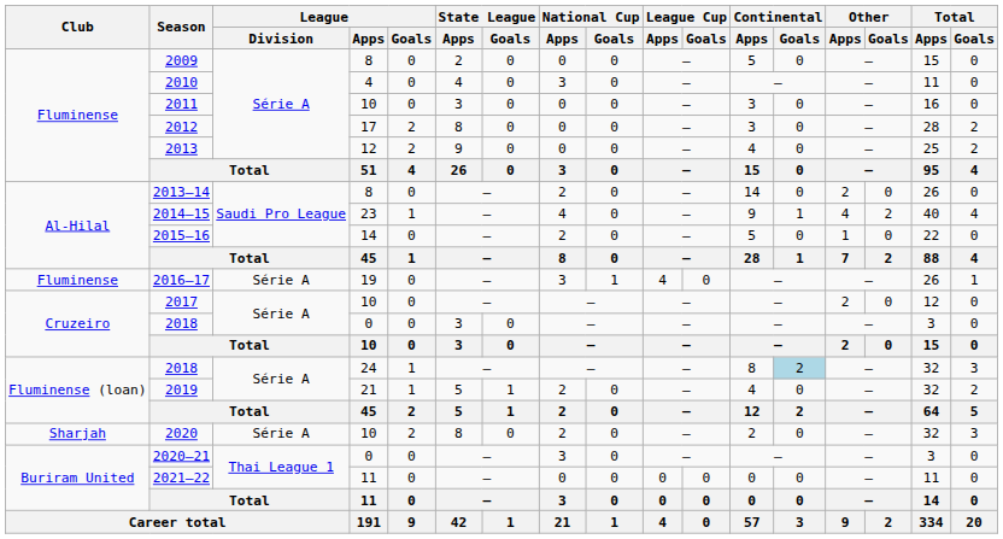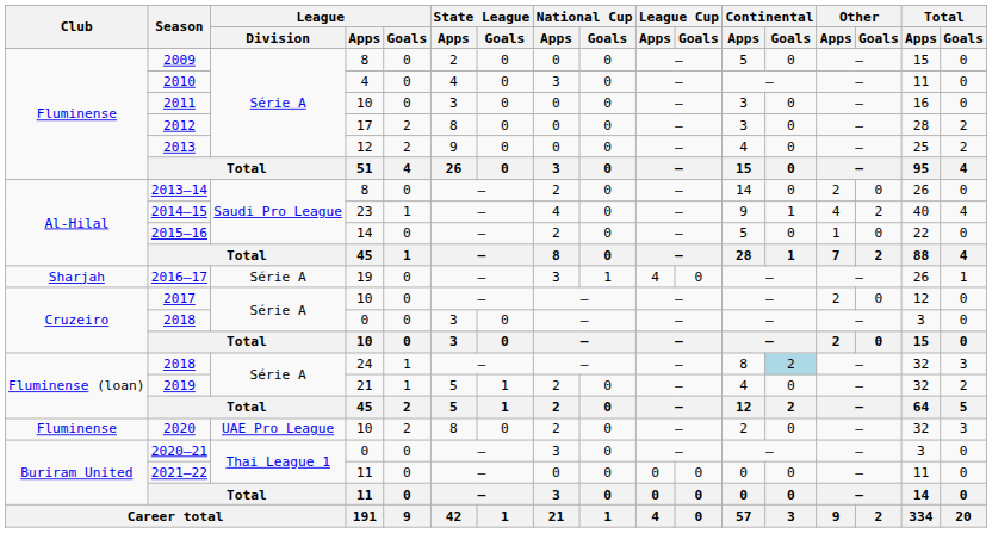 <table class="wikitable" style="text-align: center;">
 <tr>
 <th rowspan="2">Club</th>
 <th rowspan="2">Season</th>
 <th colspan="3">League</th>
 <th colspan="2">State League</th>
 <th colspan="2">National Cup</th>
 <th colspan="2">League Cup</th>
 <th colspan="2">Continental</th>
 <th colspan="2">Other</th>
 <th colspan="2">Total</th>
 </tr>
 <tr>
 <th>Division</th>
 <th>Apps</th>
 <th>Goals</th>
 <th>Apps</th>
 <th>Goals</th>
 <th>Apps</th>
 <th>Goals</th>
 <th>Apps</th>
 <th>Goals</th>
 <th>Apps</th>
 <th>Goals</th>
 <th>Apps</th>
 <th>Goals</th>
 <th>Apps</th>
 <th>Goals</th>
 </tr>
 <tr>
 <td rowspan="6"><a href='#'>Fluminense</a></td>
 <td><a href='#'>2009</a></td>
 <td rowspan="5"><a href='#'>Série A</a></td>
 <td>8</td>
 <td>0</td>
 <td>2</td>
 <td>0</td>
 <td>0</td>
 <td>0</td>
 <td colspan="2">—</td>
 <td>5</td>
 <td>0</td>
 <td colspan="2">—</td>
 <td>15</td>
 <td>0</td>
 </tr>
 <tr>
 <td><a href='#'>2010</a></td>
 <td>4</td>
 <td>0</td>
 <td>4</td>
 <td>0</td>
 <td>3</td>
 <td>0</td>
 <td colspan="2">—</td>
 <td colspan="2">—</td>
 <td colspan="2">—</td>
 <td>11</td>
 <td>0</td>
 </tr>
 <tr>
 <td><a href='#'>2011</a></td>
 <td>10</td>
 <td>0</td>
 <td>3</td>
 <td>0</td>
 <td>0</td>
 <td>0</td>
 <td colspan="2">—</td>
 <td>3</td>
 <td>0</td>
 <td colspan="2">—</td>
 <td>16</td>
 <td>0</td>
 </tr>
 <tr>
 <td><a href='#'>2012</a></td>
 <td>17</td>
 <td>2</td>
 <td>8</td>
 <td>0</td>
 <td>0</td>
 <td>0</td>
 <td colspan="2">—</td>
 <td>3</td>
 <td>0</td>
 <td colspan="2">—</td>
 <td>28</td>
 <td>2</td>
 </tr>
 <tr>
 <td><a href='#'>2013</a></td>
 <td>12</td>
 <td>2</td>
 <td>9</td>
 <td>0</td>
 <td>0</td>
 <td>0</td>
 <td colspan="2">—</td>
 <td>4</td>
 <td>0</td>
 <td colspan="2">—</td>
 <td>25</td>
 <td>2</td>
 </tr>
 <tr>
 <th colspan="2">Total</th>
 <th>51</th>
 <th>4</th>
 <th>26</th>
 <th>0</th>
 <th>3</th>
 <th>0</th>
 <th colspan="2">—</th>
 <th>15</th>
 <th>0</th>
 <th colspan="2">—</th>
 <th>95</th>
 <th>4</th>
 </tr>
 <tr>
 <td rowspan="4"><a href='#'>Al-Hilal</a></td>
 <td><a href='#'>2013–14</a></td>
 <td rowspan="3"><a href='#'>Saudi Pro League</a></td>
 <td>8</td>
 <td>0</td>
 <td colspan="2">—</td>
 <td>2</td>
 <td>0</td>
 <td colspan="2">—</td>
 <td>14</td>
 <td>0</td>
 <td>2</td>
 <td>0</td>
 <td>26</td>
 <td>0</td>
 </tr>
 <tr>
 <td><a href='#'>2014–15</a></td>
 <td>23</td>
 <td>1</td>
 <td colspan="2">—</td>
 <td>4</td>
 <td>0</td>
 <td colspan="2">—</td>
 <td>9</td>
 <td>1</td>
 <td>4</td>
 <td>2</td>
 <td>40</td>
 <td>4</td>
 </tr>
 <tr>
 <td><a href='#'>2015–16</a></td>
 <td>14</td>
 <td>0</td>
 <td colspan="2">—</td>
 <td>2</td>
 <td>0</td>
 <td colspan="2">—</td>
 <td>5</td>
 <td>0</td>
 <td>1</td>
 <td>0</td>
 <td>22</td>
 <td>0</td>
 </tr>
 <tr>
 <th colspan="2">Total</th>
 <th>45</th>
 <th>1</th>
 <th colspan="2">—</th>
 <th>8</th>
 <th>0</th>
 <th colspan="2">—</th>
 <th>28</th>
 <th>1</th>
 <th>7</th>
 <th>2</th>
 <th>88</th>
 <th>4</th>
 </tr>
 <tr>
-<td><a href='#'>Fluminense</a></td>
+<td><a href='#'>Sharjah</a></td>
 <td><a href='#'>2016–17</a></td>
 <td>Série A</td>
 <td>19</td>
 <td>0</td>
 <td colspan="2">—</td>
 <td>3</td>
 <td>1</td>
 <td>4</td>
 <td>0</td>
 <td colspan="2">—</td>
 <td colspan="2">—</td>
 <td>26</td>
 <td>1</td>
 </tr>
 <tr>
 <td rowspan="3"><a href='#'>Cruzeiro</a></td>
 <td><a href='#'>2017</a></td>
 <td rowspan="2">Série A</td>
 <td>10</td>
 <td>0</td>
 <td colspan="2">—</td>
 <td colspan="2">—</td>
 <td colspan="2">—</td>
 <td colspan="2">—</td>
 <td>2</td>
 <td>0</td>
 <td>12</td>
 <td>0</td>
 </tr>
 <tr>
 <td><a href='#'>2018</a></td>
 <td>0</td>
 <td>0</td>
 <td>3</td>
 <td>0</td>
 <td colspan="2">—</td>
 <td colspan="2">—</td>
 <td colspan="2">—</td>
 <td colspan="2">—</td>
 <td>3</td>
 <td>0</td>
 </tr>
 <tr>
 <th colspan="2">Total</th>
 <th>10</th>
 <th>0</th>
 <th>3</th>
 <th>0</th>
 <th colspan="2">—</th>
 <th colspan="2">—</th>
 <th colspan="2">—</th>
 <th>2</th>
 <th>0</th>
 <th>15</th>
 <th>0</th>
 </tr>
 <tr>
 <td rowspan="3"><a href='#'>Fluminense</a> (loan)</td>
 <td><a href='#'>2018</a></td>
 <td rowspan="2">Série A</td>
 <td>24</td>
 <td>1</td>
 <td colspan="2">—</td>
 <td colspan="2">—</td>
 <td colspan="2">—</td>
 <td>8</td>
 <td style="background: lightblue;">2</td>
 <td colspan="2">—</td>
 <td>32</td>
 <td>3</td>
 </tr>
 <tr>
 <td><a href='#'>2019</a></td>
 <td>21</td>
 <td>1</td>
 <td>5</td>
 <td>1</td>
 <td>2</td>
 <td>0</td>
 <td colspan="2">—</td>
 <td>4</td>
 <td>0</td>
 <td colspan="2">—</td>
 <td>32</td>
 <td>2</td>
 </tr>
 <tr>
 <th colspan="2">Total</th>
 <th>45</th>
 <th>2</th>
 <th>5</th>
 <th>1</th>
 <th>2</th>
 <th>0</th>
 <th colspan="2">—</th>
 <th>12</th>
 <th>2</th>
 <th colspan="2">—</th>
 <th>64</th>
 <th>5</th>
 </tr>
 <tr>
-<td><a href='#'>Sharjah</a></td>
+<td><a href='#'>Fluminense</a></td>
 <td><a href='#'>2020</a></td>
-<td>Série A</td>
+<td><a href='#'>UAE Pro League</a></td>
 <td>10</td>
 <td>2</td>
 <td>8</td>
 <td>0</td>
 <td>2</td>
 <td>0</td>
 <td colspan="2">—</td>
 <td>2</td>
 <td>0</td>
 <td colspan="2">—</td>
 <td>32</td>
 <td>3</td>
 </tr>
 <tr>
 <td rowspan="3"><a href='#'>Buriram United</a></td>
 <td><a href='#'>2020–21</a></td>
 <td rowspan="2"><a href='#'>Thai League 1</a></td>
 <td>0</td>
 <td>0</td>
 <td colspan="2">—</td>
 <td>3</td>
 <td>0</td>
 <td colspan="2">—</td>
 <td colspan="2">—</td>
 <td colspan="2">—</td>
 <td>3</td>
 <td>0</td>
 </tr>
 <tr>
 <td><a href='#'>2021–22</a></td>
 <td>11</td>
 <td>0</td>
 <td colspan="2">—</td>
 <td>0</td>
 <td>0</td>
 <td>0</td>
 <td>0</td>
 <td>0</td>
 <td>0</td>
 <td colspan="2">—</td>
 <td>11</td>
 <td>0</td>
 </tr>
 <tr>
 <th colspan="2">Total</th>
 <th>11</th>
 <th>0</th>
 <th colspan="2">—</th>
 <th>3</th>
 <th>0</th>
 <th>0</th>
 <th>0</th>
 <th>0</th>
 <th>0</th>
 <th colspan="2">—</th>
 <th>14</th>
 <th>0</th>
 </tr>
 <tr>
 <th colspan="3">Career total</th>
 <th>191</th>
 <th>9</th>
 <th>42</th>
 <th>1</th>
 <th>21</th>
 <th>1</th>
 <th>4</th>
 <th>0</th>
 <th>57</th>
 <th>3</th>
 <th>9</th>
 <th>2</th>
 <th>334</th>
 <th>20</th>
 </tr>
 </table>
